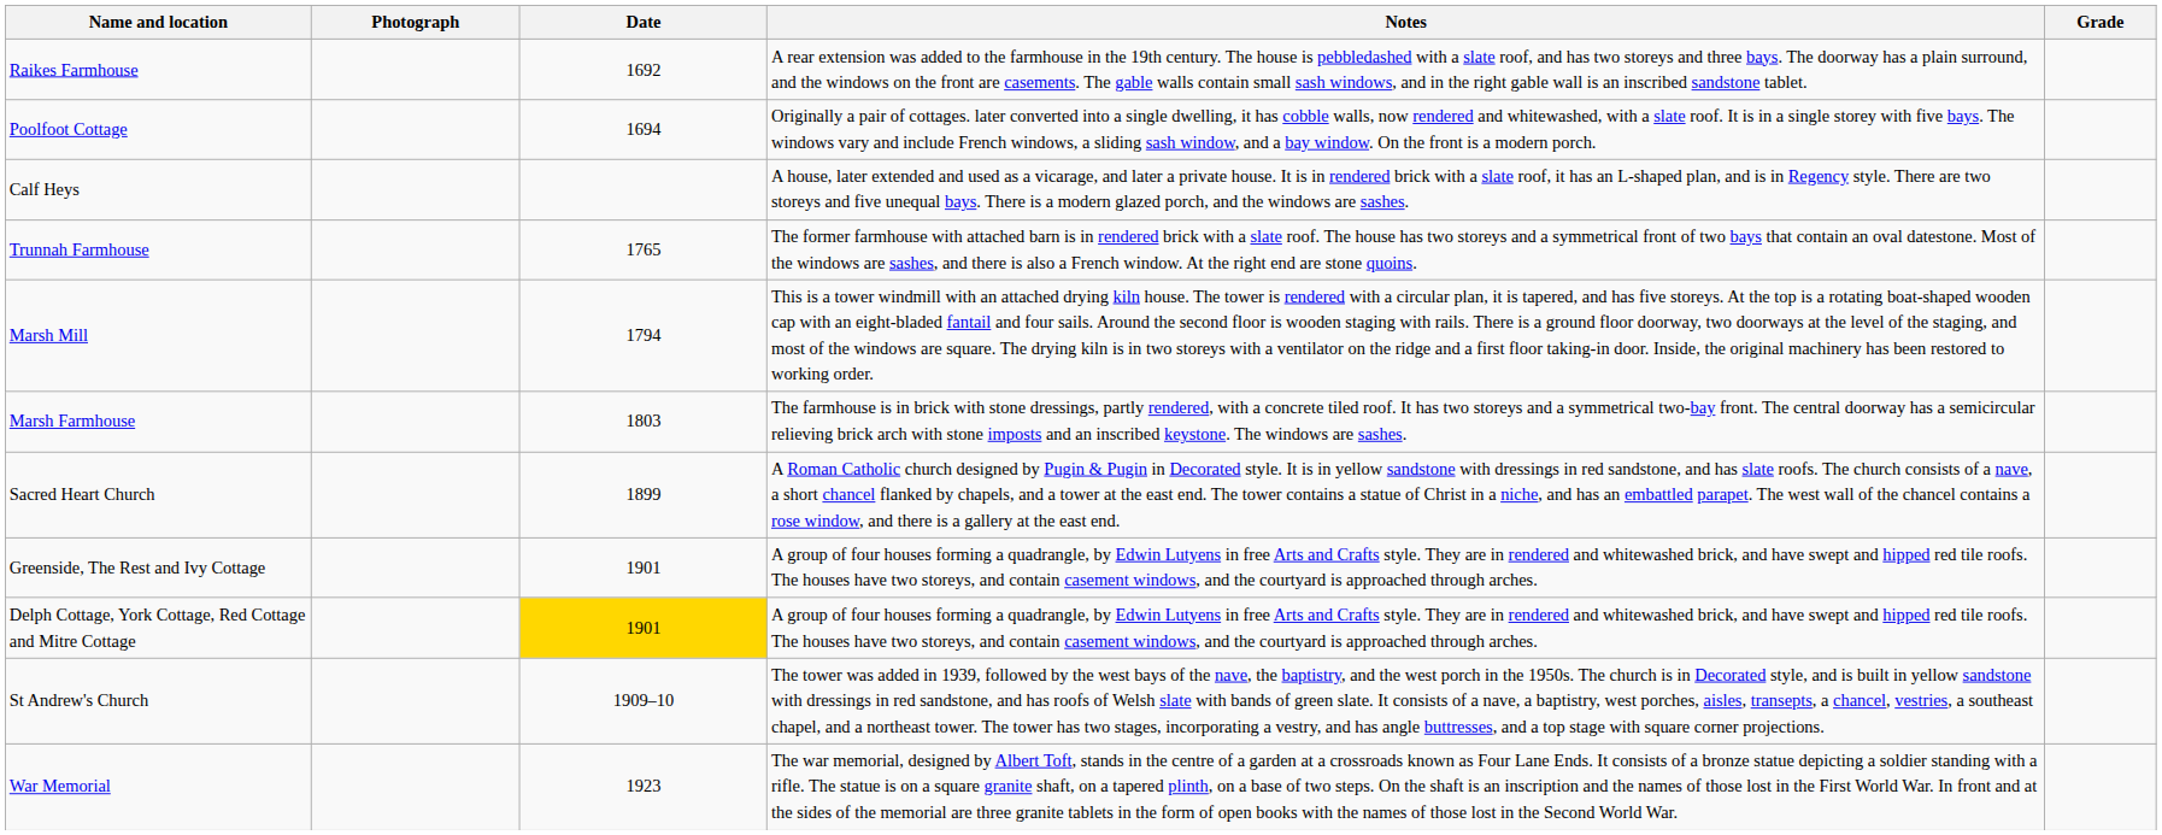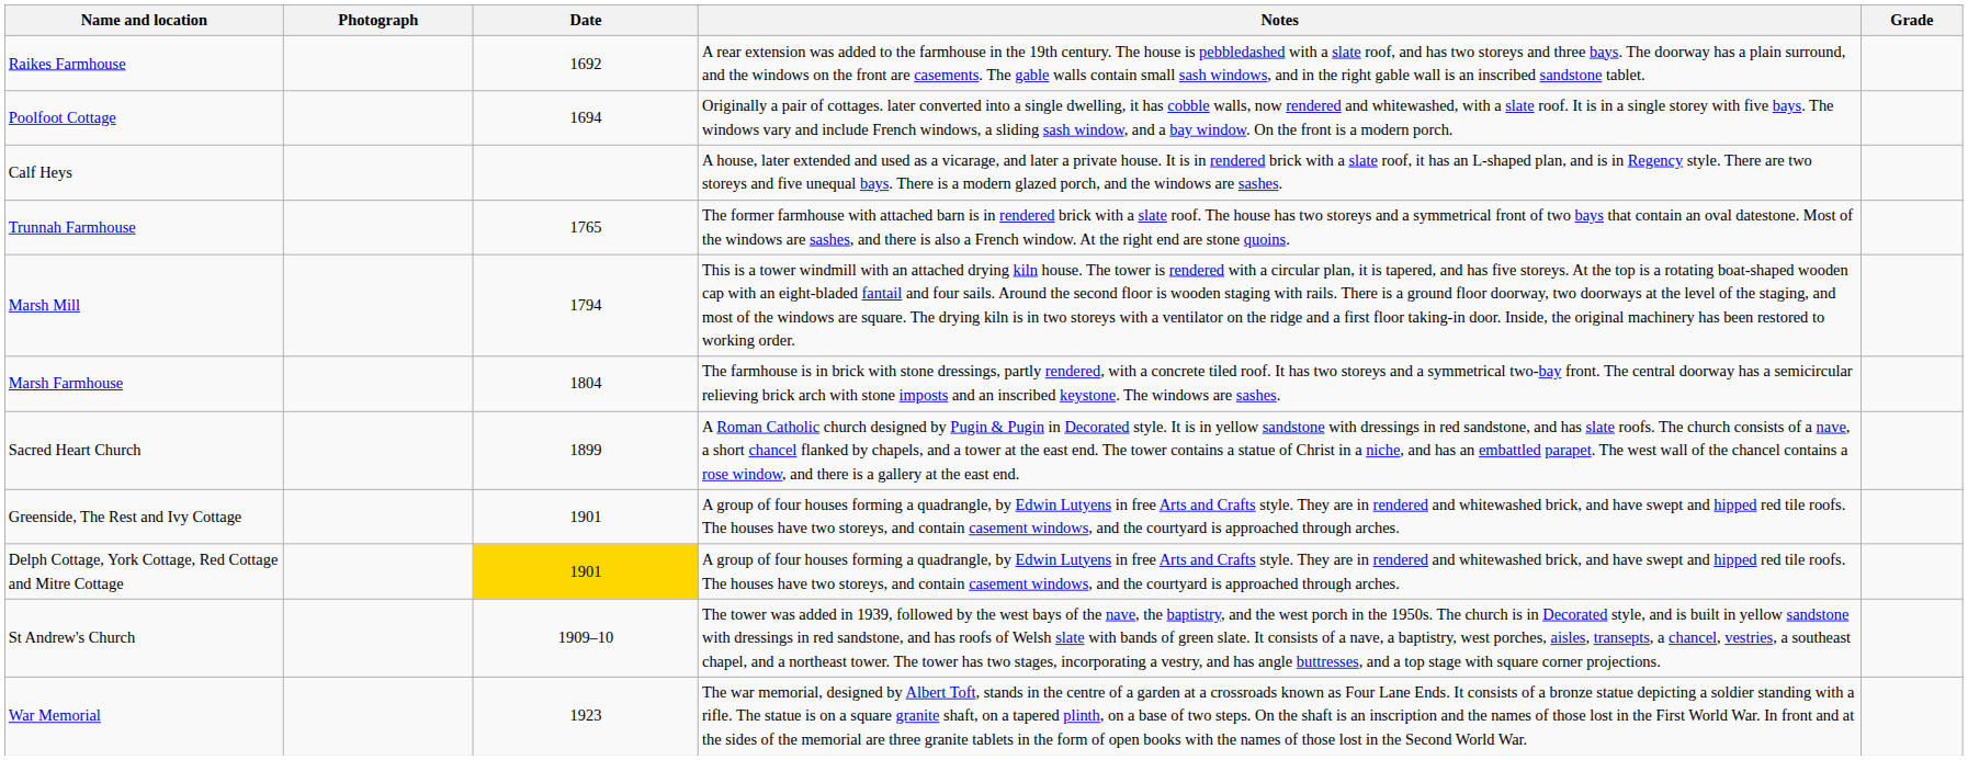 <table class="wikitable sortable plainrowheaders" style="width:100%;border:0px;text-align:left;line-height:150%;">
 <tr>
 <th scope="col"  style="width:150px">Name and location</th>
 <th scope="col"  style="width:100px" class="unsortable">Photograph</th>
 <th scope="col"  style="width:120px">Date</th>
 <th scope="col"  style="width:650px" class="unsortable">Notes</th>
 <th scope="col"  style="width:50px">Grade</th>
 </tr>
 <tr>
 <td><a href='#'>Raikes Farmhouse</a><br><small></small></td>
 <td></td>
 <td align="center">1692</td>
 <td>A rear extension was added to the farmhouse in the 19th century.  The house is <a href='#'>pebbledashed</a> with a <a href='#'>slate</a> roof, and has two storeys and three <a href='#'>bays</a>.  The doorway has a plain surround, and the windows on the front are <a href='#'>casements</a>.  The <a href='#'>gable</a> walls contain small <a href='#'>sash windows</a>, and in the right gable wall is an inscribed <a href='#'>sandstone</a> tablet.</td>
 <td align="center" ></td>
 </tr>
 <tr>
 <td><a href='#'>Poolfoot Cottage</a><br><small></small></td>
 <td></td>
 <td align="center">1694</td>
 <td>Originally a pair of cottages. later converted into a single dwelling, it has <a href='#'>cobble</a> walls, now <a href='#'>rendered</a> and whitewashed, with a <a href='#'>slate</a> roof.  It is in a single storey with five <a href='#'>bays</a>.  The windows vary and include French windows, a sliding <a href='#'>sash window</a>, and a <a href='#'>bay window</a>.  On the front is a modern porch.</td>
 <td align="center" ></td>
 </tr>
 <tr>
 <td>Calf Heys<br><small></small></td>
 <td></td>
 <td align="center"></td>
 <td>A house, later extended and used as a vicarage, and later a private house.  It is in <a href='#'>rendered</a> brick with a <a href='#'>slate</a> roof, it has an L-shaped plan, and is in <a href='#'>Regency</a> style.  There are two storeys and five unequal <a href='#'>bays</a>.  There is a modern glazed porch, and the windows are <a href='#'>sashes</a>.</td>
 <td align="center" ></td>
 </tr>
 <tr>
 <td><a href='#'>Trunnah Farmhouse</a><br><small></small></td>
 <td></td>
 <td align="center">1765</td>
 <td>The former farmhouse with attached barn is in <a href='#'>rendered</a> brick with a <a href='#'>slate</a> roof.  The house has two storeys and a symmetrical front of two <a href='#'>bays</a> that contain an oval datestone.  Most of the windows are <a href='#'>sashes</a>, and there is also a French window.  At the right end are stone <a href='#'>quoins</a>.</td>
 <td align="center" ></td>
 </tr>
 <tr>
 <td><a href='#'>Marsh Mill</a><br><small></small></td>
 <td></td>
 <td align="center">1794</td>
 <td>This is a tower windmill with an attached drying <a href='#'>kiln</a> house.  The tower is <a href='#'>rendered</a> with a circular plan, it is tapered, and has five storeys.  At the top is a rotating boat-shaped wooden cap with an eight-bladed <a href='#'>fantail</a> and four sails.  Around the second floor is wooden staging with rails.  There is a ground floor doorway, two doorways at the level of the staging, and most of the windows are square.  The drying kiln is in two storeys with a ventilator on the ridge and a first floor taking-in door.  Inside, the original machinery has been restored to working order.</td>
 <td align="center" ></td>
 </tr>
 <tr>
 <td><a href='#'>Marsh Farmhouse</a><br><small></small></td>
 <td></td>
-<td align="center">1803</td>
+<td align="center">1804</td>
 <td>The farmhouse is in brick with stone dressings, partly <a href='#'>rendered</a>, with a concrete tiled roof.  It has two storeys and a symmetrical two-<a href='#'>bay</a> front.  The central doorway has a semicircular relieving brick arch with stone <a href='#'>imposts</a> and an inscribed <a href='#'>keystone</a>.  The windows are <a href='#'>sashes</a>.</td>
 <td align="center" ></td>
 </tr>
 <tr>
 <td>Sacred Heart Church<br><small></small></td>
 <td></td>
 <td align="center">1899</td>
 <td>A <a href='#'>Roman Catholic</a> church designed by <a href='#'>Pugin & Pugin</a> in <a href='#'>Decorated</a> style.  It is in yellow <a href='#'>sandstone</a> with dressings in red sandstone, and has <a href='#'>slate</a> roofs.  The church consists of a <a href='#'>nave</a>, a short <a href='#'>chancel</a> flanked by chapels, and a tower at the east end.  The tower contains a statue of Christ in a <a href='#'>niche</a>, and has an <a href='#'>embattled</a> <a href='#'>parapet</a>.  The west wall of the chancel contains a <a href='#'>rose window</a>, and there is a gallery at the east end.</td>
 <td align="center" ></td>
 </tr>
 <tr>
 <td>Greenside, The Rest and Ivy Cottage<br><small></small></td>
 <td></td>
 <td align="center">1901</td>
 <td>A group of four houses forming a quadrangle, by <a href='#'>Edwin Lutyens</a> in free <a href='#'>Arts and Crafts</a> style.  They are in <a href='#'>rendered</a> and whitewashed brick, and have swept and <a href='#'>hipped</a> red tile roofs.  The houses have two storeys, and contain <a href='#'>casement windows</a>, and the courtyard is approached through arches.</td>
 <td align="center" ></td>
 </tr>
 <tr>
 <td>Delph Cottage, York Cottage, Red Cottage and Mitre Cottage<br><small></small></td>
 <td></td>
 <td align="center" style="background: gold;">1901</td>
 <td>A group of four houses forming a quadrangle, by <a href='#'>Edwin Lutyens</a> in free <a href='#'>Arts and Crafts</a> style.  They are in <a href='#'>rendered</a> and whitewashed brick, and have swept and <a href='#'>hipped</a> red tile roofs.  The houses have two storeys, and contain <a href='#'>casement windows</a>, and the courtyard is approached through arches.</td>
 <td align="center" ></td>
 </tr>
 <tr>
 <td>St Andrew's Church<br><small></small></td>
 <td></td>
 <td align="center">1909–10</td>
 <td>The tower was added in 1939, followed by the west bays of the <a href='#'>nave</a>, the <a href='#'>baptistry</a>, and the west porch in the 1950s.  The church is in <a href='#'>Decorated</a> style, and is built in yellow <a href='#'>sandstone</a> with dressings in red sandstone, and has roofs of Welsh <a href='#'>slate</a> with bands of green slate.  It consists of a nave, a baptistry, west porches, <a href='#'>aisles</a>, <a href='#'>transepts</a>, a <a href='#'>chancel</a>, <a href='#'>vestries</a>, a southeast chapel, and a northeast tower.  The tower has two stages, incorporating a vestry, and has angle <a href='#'>buttresses</a>, and a top stage with square corner projections.</td>
 <td align="center" ></td>
 </tr>
 <tr>
 <td><a href='#'>War Memorial</a><br><small></small></td>
 <td></td>
 <td align="center">1923</td>
 <td>The war memorial, designed by <a href='#'>Albert Toft</a>, stands in the centre of a garden at a crossroads known as Four Lane Ends.  It consists of a bronze statue depicting a soldier standing with a rifle.  The statue is on a square <a href='#'>granite</a> shaft, on a tapered <a href='#'>plinth</a>, on a base of two steps.  On the shaft is an inscription and the names of those lost in the First World War.  In front and at the sides of the memorial are three granite tablets in the form of open books with the names of those lost in the Second World War.</td>
 <td align="center" ></td>
 </tr>
 <tr>
 </tr>
 </table>
